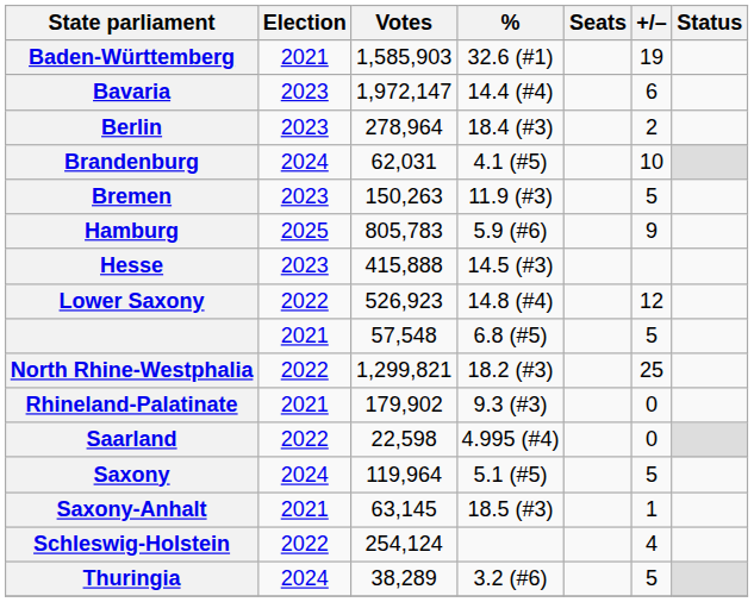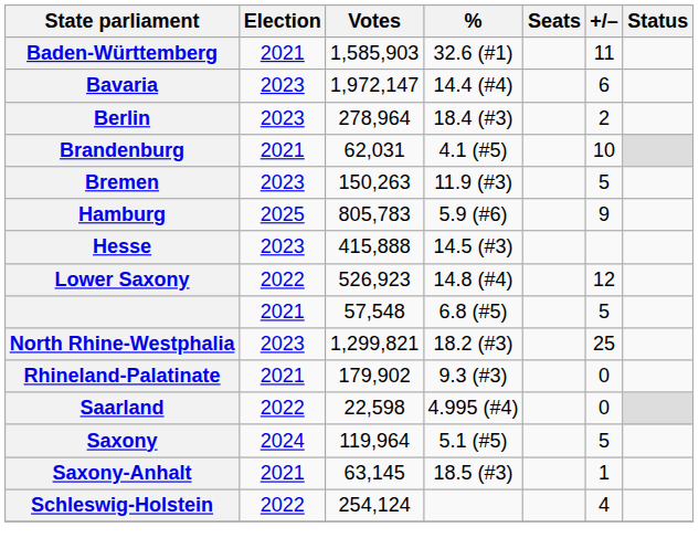 <table class="wikitable sortable" style="font-size:97%; text-align:center;">
 <tr>
 <th class=unsortable>State parliament</th>
 <th>Election</th>
 <th>Votes</th>
 <th>%</th>
 <th>Seats</th>
 <th>+/–</th>
 <th>Status</th>
 </tr>
 <tr>
 <th><a href='#'>Baden-Württemberg</a></th>
 <td align=center><a href='#'>2021</a></td>
 <td>1,585,903</td>
 <td>32.6 (#1)</td>
 <td></td>
-<td> 19</td>
+<td> 11</td>
 <td></td>
 </tr>
 <tr>
 <th><a href='#'>Bavaria</a></th>
 <td align=center><a href='#'>2023</a></td>
 <td>1,972,147</td>
 <td>14.4 (#4)</td>
 <td></td>
 <td> 6</td>
 <td></td>
 </tr>
 <tr>
 <th><a href='#'>Berlin</a></th>
 <td align=center><a href='#'>2023</a></td>
 <td>278,964</td>
 <td>18.4 (#3)</td>
 <td></td>
 <td> 2</td>
 <td></td>
 </tr>
 <tr>
 <th><a href='#'>Brandenburg</a></th>
-<td align=center><a href='#'>2024</a></td>
+<td align=center><a href='#'>2021</a></td>
 <td>62,031</td>
 <td>4.1 (#5)</td>
 <td></td>
 <td> 10</td>
 <td align=center style="background:#ddd;"></td>
 </tr>
 <tr>
 <th><a href='#'>Bremen</a></th>
 <td align=center><a href='#'>2023</a></td>
 <td>150,263</td>
 <td>11.9 (#3)</td>
 <td></td>
 <td> 5</td>
 <td></td>
 </tr>
 <tr>
 <th><a href='#'>Hamburg</a></th>
 <td align=center><a href='#'>2025</a></td>
 <td>805,783</td>
 <td>5.9 (#6)</td>
 <td></td>
 <td> 9</td>
 <td></td>
 </tr>
 <tr>
 <th><a href='#'>Hesse</a></th>
 <td align=center><a href='#'>2023</a></td>
 <td>415,888</td>
 <td>14.5 (#3)</td>
 <td></td>
 <td></td>
 <td></td>
 </tr>
 <tr>
 <th><a href='#'>Lower Saxony</a></th>
 <td align=center><a href='#'>2022</a></td>
 <td>526,923</td>
 <td>14.8 (#4)</td>
 <td></td>
 <td> 12</td>
 <td></td>
 </tr>
 <tr>
 <th></th>
 <td align=center><a href='#'>2021</a></td>
 <td>57,548</td>
 <td>6.8 (#5)</td>
 <td></td>
 <td> 5</td>
 <td></td>
 </tr>
 <tr>
 <th><a href='#'>North Rhine-Westphalia</a></th>
-<td align=center><a href='#'>2022</a></td>
+<td align=center><a href='#'>2023</a></td>
 <td>1,299,821</td>
 <td>18.2 (#3)</td>
 <td></td>
 <td> 25</td>
 <td></td>
 </tr>
 <tr>
 <th><a href='#'>Rhineland-Palatinate</a></th>
 <td align=center><a href='#'>2021</a></td>
 <td>179,902</td>
 <td>9.3 (#3)</td>
 <td></td>
 <td> 0</td>
 <td></td>
 </tr>
 <tr>
 <th><a href='#'>Saarland</a></th>
 <td align=center><a href='#'>2022</a></td>
 <td>22,598</td>
 <td>4.995 (#4)</td>
 <td></td>
 <td> 0</td>
 <td align=center style="background:#ddd;"></td>
 </tr>
 <tr>
 <th><a href='#'>Saxony</a></th>
 <td align=center><a href='#'>2024</a></td>
 <td>119,964</td>
 <td>5.1 (#5)</td>
 <td></td>
 <td> 5</td>
 <td></td>
 </tr>
 <tr>
 <th><a href='#'>Saxony-Anhalt</a></th>
 <td align=center><a href='#'>2021</a></td>
 <td>63,145</td>
 <td>18.5 (#3)</td>
 <td></td>
 <td> 1</td>
 <td></td>
 </tr>
 <tr>
 <th><a href='#'>Schleswig-Holstein</a></th>
 <td align=center><a href='#'>2022</a></td>
 <td>254,124</td>
 <td></td>
 <td></td>
 <td> 4</td>
 <td></td>
 </tr>
 <tr>
-<th><a href='#'>Thuringia</a></th>
-<td align=center><a href='#'>2024</a></td>
-<td>38,289</td>
-<td>3.2 (#6)</td>
-<td></td>
-<td> 5</td>
-<td align=center style="background:#ddd;"></td>
-</tr>
-<tr>
 </tr>
 </table>
